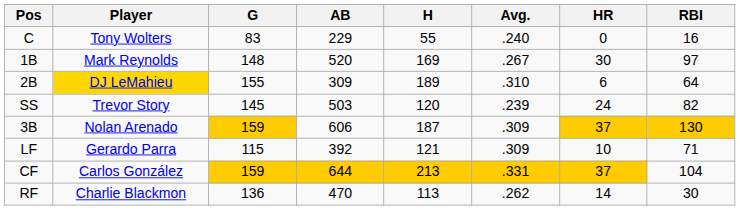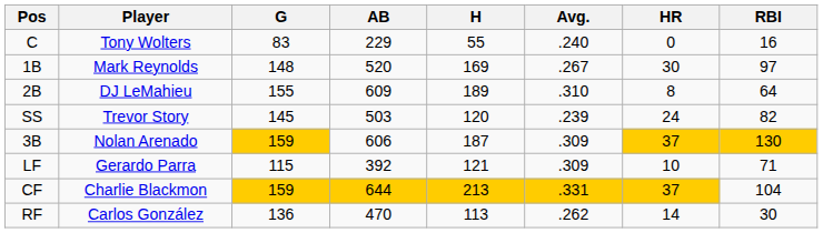 <table class="wikitable sortable">
 <tr>
 <th bgcolor="#DDDDFF" width="5%">Pos</th>
 <th bgcolor="#DDDDFF" width="16%">Player</th>
 <th bgcolor="#DDDDFF" width="9%">G</th>
 <th bgcolor="#DDDDFF" width="9%">AB</th>
 <th bgcolor="#DDDDFF" width="9%">H</th>
 <th bgcolor="#DDDDFF" width="9%">Avg.</th>
 <th bgcolor="#DDDDFF" width="9%">HR</th>
 <th bgcolor="#DDDDFF" width="9%">RBI</th>
 </tr>
 <tr align="center">
 <td>C</td>
 <td><a href='#'>Tony Wolters</a></td>
 <td>83</td>
 <td>229</td>
 <td>55</td>
 <td>.240</td>
 <td>0</td>
 <td>16</td>
 </tr>
 <tr align="center">
 <td>1B</td>
 <td><a href='#'>Mark Reynolds</a></td>
 <td>148</td>
 <td>520</td>
 <td>169</td>
 <td>.267</td>
 <td>30</td>
 <td>97</td>
 </tr>
 <tr align="center">
 <td>2B</td>
-<td style="background: gold;"><a href='#'>DJ LeMahieu</a></td>
+<td><a href='#'>DJ LeMahieu</a></td>
 <td>155</td>
-<td>309</td>
+<td>609</td>
 <td>189</td>
 <td>.310</td>
-<td>6</td>
+<td>8</td>
 <td>64</td>
 </tr>
 <tr align="center">
 <td>SS</td>
 <td><a href='#'>Trevor Story</a></td>
 <td>145</td>
 <td>503</td>
 <td>120</td>
 <td>.239</td>
 <td>24</td>
 <td>82</td>
 </tr>
 <tr align="center">
 <td>3B</td>
 <td><a href='#'>Nolan Arenado</a></td>
 <td bgcolor="#FFCC00">159</td>
 <td>606</td>
 <td>187</td>
 <td>.309</td>
 <td bgcolor="#FFCC00">37</td>
 <td bgcolor="#FFCC00">130</td>
 </tr>
 <tr align="center">
 <td>LF</td>
 <td><a href='#'>Gerardo Parra</a></td>
 <td>115</td>
 <td>392</td>
 <td>121</td>
 <td>.309</td>
 <td>10</td>
 <td>71</td>
 </tr>
 <tr align="center">
 <td>CF</td>
-<td><a href='#'>Carlos González</a></td>
+<td><a href='#'>Charlie Blackmon</a></td>
 <td bgcolor="#FFCC00">159</td>
 <td bgcolor="#FFCC00">644</td>
 <td bgcolor="#FFCC00">213</td>
 <td bgcolor="#FFCC00">.331</td>
 <td bgcolor="#FFCC00">37</td>
 <td>104</td>
 </tr>
 <tr align="center">
 <td>RF</td>
-<td><a href='#'>Charlie Blackmon</a></td>
+<td><a href='#'>Carlos González</a></td>
 <td>136</td>
 <td>470</td>
 <td>113</td>
 <td>.262</td>
 <td>14</td>
 <td>30</td>
 </tr>
 </table>
